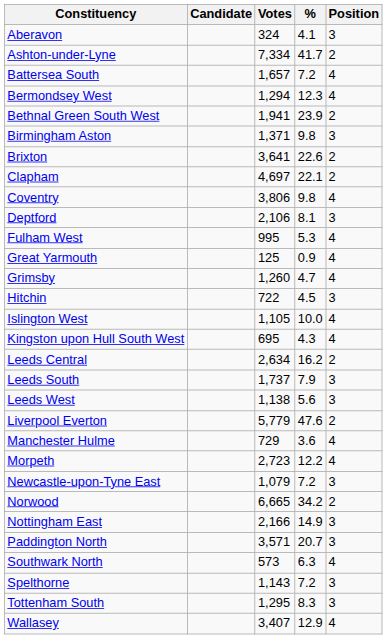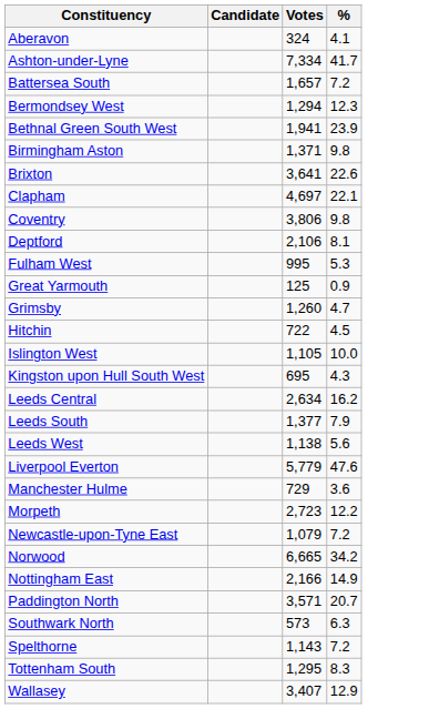 <table class="wikitable sortable">
 <tr>
 <th>Constituency</th>
 <th>Candidate</th>
 <th>Votes</th>
 <th>%</th>
-<th>Position</th>
 </tr>
 <tr>
 <td><a href='#'>Aberavon</a></td>
 <td></td>
 <td>324</td>
 <td>4.1</td>
-<td>3</td>
 </tr>
 <tr>
 <td><a href='#'>Ashton-under-Lyne</a></td>
 <td></td>
 <td>7,334</td>
 <td>41.7</td>
-<td>2</td>
 </tr>
 <tr>
 <td><a href='#'>Battersea South</a></td>
 <td></td>
 <td>1,657</td>
 <td>7.2</td>
-<td>4</td>
 </tr>
 <tr>
 <td><a href='#'>Bermondsey West</a></td>
 <td></td>
 <td>1,294</td>
 <td>12.3</td>
-<td>4</td>
 </tr>
 <tr>
 <td><a href='#'>Bethnal Green South West</a></td>
 <td></td>
 <td>1,941</td>
 <td>23.9</td>
-<td>2</td>
 </tr>
 <tr>
 <td><a href='#'>Birmingham Aston</a></td>
 <td></td>
 <td>1,371</td>
 <td>9.8</td>
-<td>3</td>
 </tr>
 <tr>
 <td><a href='#'>Brixton</a></td>
 <td></td>
 <td>3,641</td>
 <td>22.6</td>
-<td>2</td>
 </tr>
 <tr>
 <td><a href='#'>Clapham</a></td>
 <td></td>
 <td>4,697</td>
 <td>22.1</td>
-<td>2</td>
 </tr>
 <tr>
 <td><a href='#'>Coventry</a></td>
 <td></td>
 <td>3,806</td>
 <td>9.8</td>
-<td>4</td>
 </tr>
 <tr>
 <td><a href='#'>Deptford</a></td>
 <td></td>
 <td>2,106</td>
 <td>8.1</td>
-<td>3</td>
 </tr>
 <tr>
 <td><a href='#'>Fulham West</a></td>
 <td></td>
 <td>995</td>
 <td>5.3</td>
-<td>4</td>
 </tr>
 <tr>
 <td><a href='#'>Great Yarmouth</a></td>
 <td></td>
 <td>125</td>
 <td>0.9</td>
-<td>4</td>
 </tr>
 <tr>
 <td><a href='#'>Grimsby</a></td>
 <td></td>
 <td>1,260</td>
 <td>4.7</td>
-<td>4</td>
 </tr>
 <tr>
 <td><a href='#'>Hitchin</a></td>
 <td></td>
 <td>722</td>
 <td>4.5</td>
-<td>3</td>
 </tr>
 <tr>
 <td><a href='#'>Islington West</a></td>
 <td></td>
 <td>1,105</td>
 <td>10.0</td>
-<td>4</td>
 </tr>
 <tr>
 <td><a href='#'>Kingston upon Hull South West</a></td>
 <td></td>
 <td>695</td>
 <td>4.3</td>
-<td>4</td>
 </tr>
 <tr>
 <td><a href='#'>Leeds Central</a></td>
 <td></td>
 <td>2,634</td>
 <td>16.2</td>
-<td>2</td>
 </tr>
 <tr>
 <td><a href='#'>Leeds South</a></td>
 <td></td>
-<td>1,737</td>
+<td>1,377</td>
 <td>7.9</td>
-<td>3</td>
 </tr>
 <tr>
 <td><a href='#'>Leeds West</a></td>
 <td></td>
 <td>1,138</td>
 <td>5.6</td>
-<td>3</td>
 </tr>
 <tr>
 <td><a href='#'>Liverpool Everton</a></td>
 <td></td>
 <td>5,779</td>
 <td>47.6</td>
-<td>2</td>
 </tr>
 <tr>
 <td><a href='#'>Manchester Hulme</a></td>
 <td></td>
 <td>729</td>
 <td>3.6</td>
-<td>4</td>
 </tr>
 <tr>
 <td><a href='#'>Morpeth</a></td>
 <td></td>
 <td>2,723</td>
 <td>12.2</td>
-<td>4</td>
 </tr>
 <tr>
 <td><a href='#'>Newcastle-upon-Tyne East</a></td>
 <td></td>
 <td>1,079</td>
 <td>7.2</td>
-<td>3</td>
 </tr>
 <tr>
 <td><a href='#'>Norwood</a></td>
 <td></td>
 <td>6,665</td>
 <td>34.2</td>
-<td>2</td>
 </tr>
 <tr>
 <td><a href='#'>Nottingham East</a></td>
 <td></td>
 <td>2,166</td>
 <td>14.9</td>
-<td>3</td>
 </tr>
 <tr>
 <td><a href='#'>Paddington North</a></td>
 <td></td>
 <td>3,571</td>
 <td>20.7</td>
-<td>3</td>
 </tr>
 <tr>
 <td><a href='#'>Southwark North</a></td>
 <td></td>
 <td>573</td>
 <td>6.3</td>
-<td>4</td>
 </tr>
 <tr>
 <td><a href='#'>Spelthorne</a></td>
 <td></td>
 <td>1,143</td>
 <td>7.2</td>
-<td>3</td>
 </tr>
 <tr>
 <td><a href='#'>Tottenham South</a></td>
 <td></td>
 <td>1,295</td>
 <td>8.3</td>
-<td>3</td>
 </tr>
 <tr>
 <td><a href='#'>Wallasey</a></td>
 <td></td>
 <td>3,407</td>
 <td>12.9</td>
-<td>4</td>
 </tr>
 </table>
